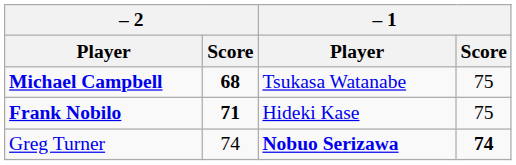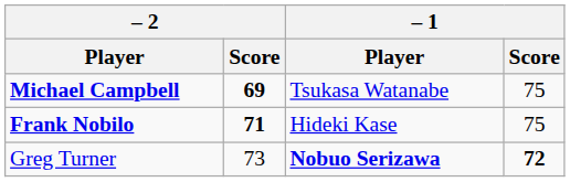 <table class=wikitable>
 <tr>
 <th colspan=2> – 2</th>
 <th colspan=2> – 1</th>
 </tr>
 <tr>
 <th width=155>Player</th>
 <th>Score</th>
 <th width=155>Player</th>
 <th>Score</th>
 </tr>
 <tr>
 <td><strong><a href='#'>Michael Campbell</a></strong></td>
-<td align=center><strong>68</strong></td>
+<td align=center><strong>69</strong></td>
 <td><a href='#'>Tsukasa Watanabe</a></td>
 <td align=center>75</td>
 </tr>
 <tr>
 <td><strong><a href='#'>Frank Nobilo</a></strong></td>
 <td align=center><strong>71</strong></td>
 <td><a href='#'>Hideki Kase</a></td>
 <td align=center>75</td>
 </tr>
 <tr>
 <td><a href='#'>Greg Turner</a></td>
-<td align=center>74</td>
+<td align=center>73</td>
 <td><strong><a href='#'>Nobuo Serizawa</a></strong></td>
-<td align=center><strong>74</strong></td>
+<td align=center><strong>72</strong></td>
 </tr>
 </table>
